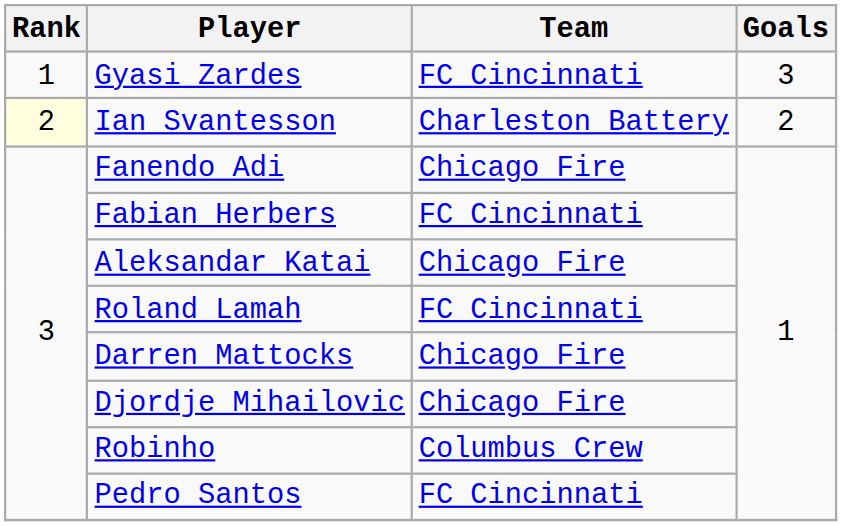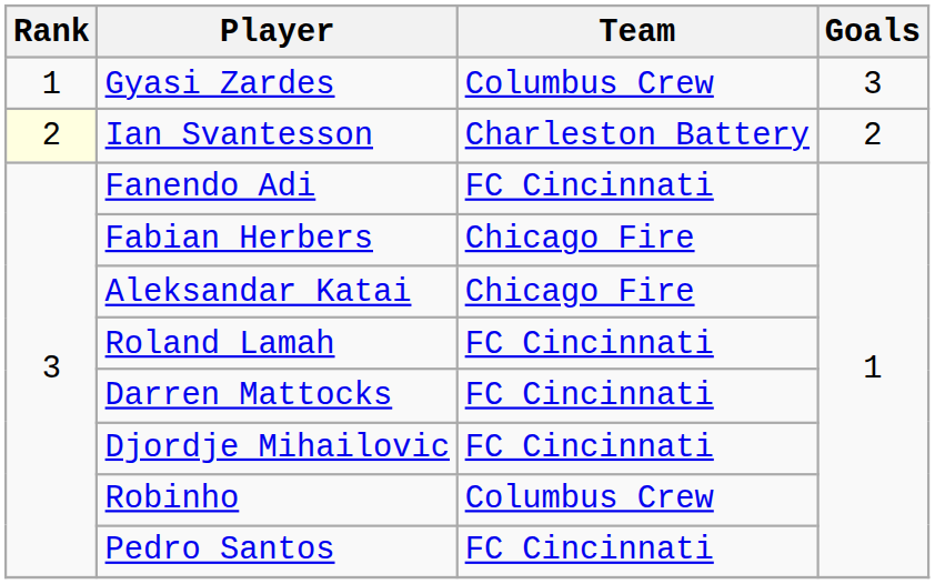 <table class="wikitable" style="text-align:center">
 <tr>
 <th>Rank</th>
 <th>Player</th>
 <th>Team</th>
 <th>Goals</th>
 </tr>
 <tr>
 <td>1</td>
 <td align=left> <a href='#'>Gyasi Zardes</a></td>
-<td align=left><a href='#'>FC Cincinnati</a></td>
+<td align=left><a href='#'>Columbus Crew</a></td>
 <td>3</td>
 </tr>
 <tr>
 <td style="background: lightyellow;">2</td>
 <td align=left> <a href='#'>Ian Svantesson</a></td>
 <td align=left><a href='#'>Charleston Battery</a></td>
 <td>2</td>
 </tr>
 <tr>
 <td rowspan=8>3</td>
 <td align=left> <a href='#'>Fanendo Adi</a></td>
-<td align=left><a href='#'>Chicago Fire</a></td>
+<td align=left><a href='#'>FC Cincinnati</a></td>
 <td rowspan=8>1</td>
 </tr>
 <tr>
 <td align=left> <a href='#'>Fabian Herbers</a></td>
-<td align=left><a href='#'>FC Cincinnati</a></td>
+<td align=left><a href='#'>Chicago Fire</a></td>
 </tr>
 <tr>
 <td align=left> <a href='#'>Aleksandar Katai</a></td>
 <td align=left><a href='#'>Chicago Fire</a></td>
 </tr>
 <tr>
 <td align=left> <a href='#'>Roland Lamah</a></td>
 <td align=left><a href='#'>FC Cincinnati</a></td>
 </tr>
 <tr>
 <td align=left> <a href='#'>Darren Mattocks</a></td>
-<td align=left><a href='#'>Chicago Fire</a></td>
+<td align=left><a href='#'>FC Cincinnati</a></td>
 </tr>
 <tr>
 <td align=left> <a href='#'>Djordje Mihailovic</a></td>
-<td align=left><a href='#'>Chicago Fire</a></td>
+<td align=left><a href='#'>FC Cincinnati</a></td>
 </tr>
 <tr>
 <td align=left> <a href='#'>Robinho</a></td>
 <td align=left><a href='#'>Columbus Crew</a></td>
 </tr>
 <tr>
 <td align=left> <a href='#'>Pedro Santos</a></td>
 <td align=left><a href='#'>FC Cincinnati</a></td>
 </tr>
 <tr>
 </tr>
 </table>
